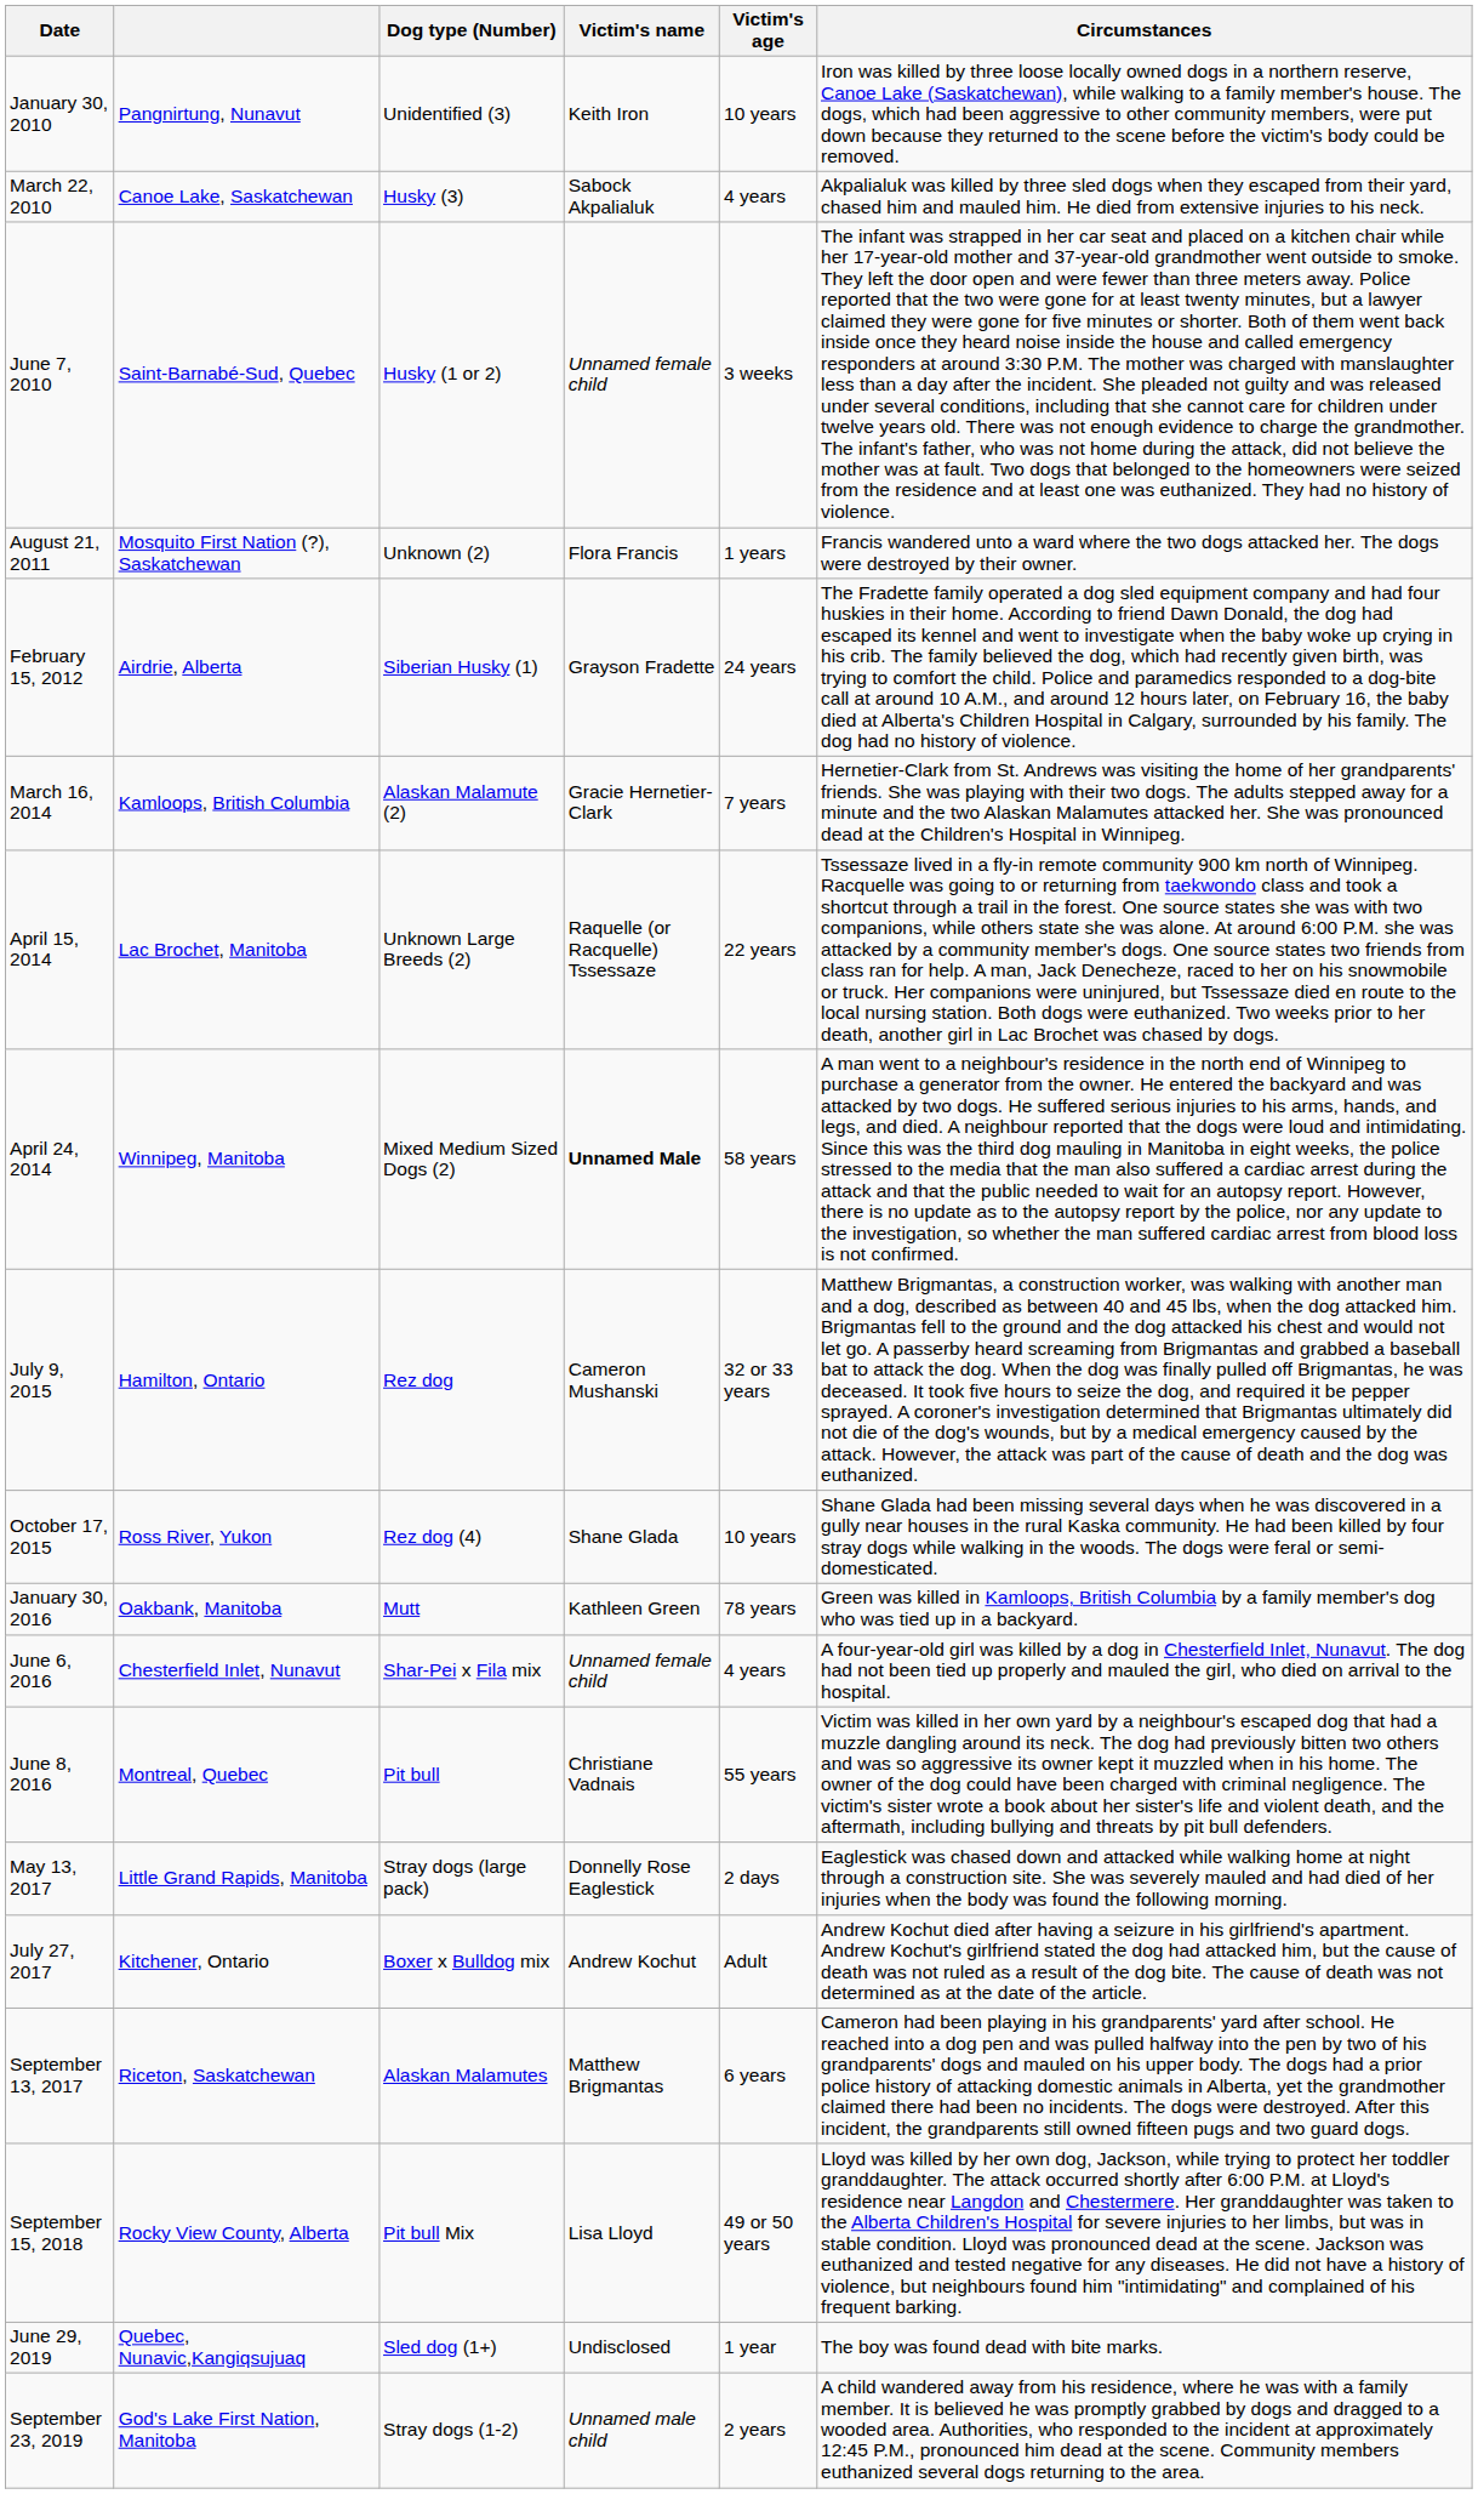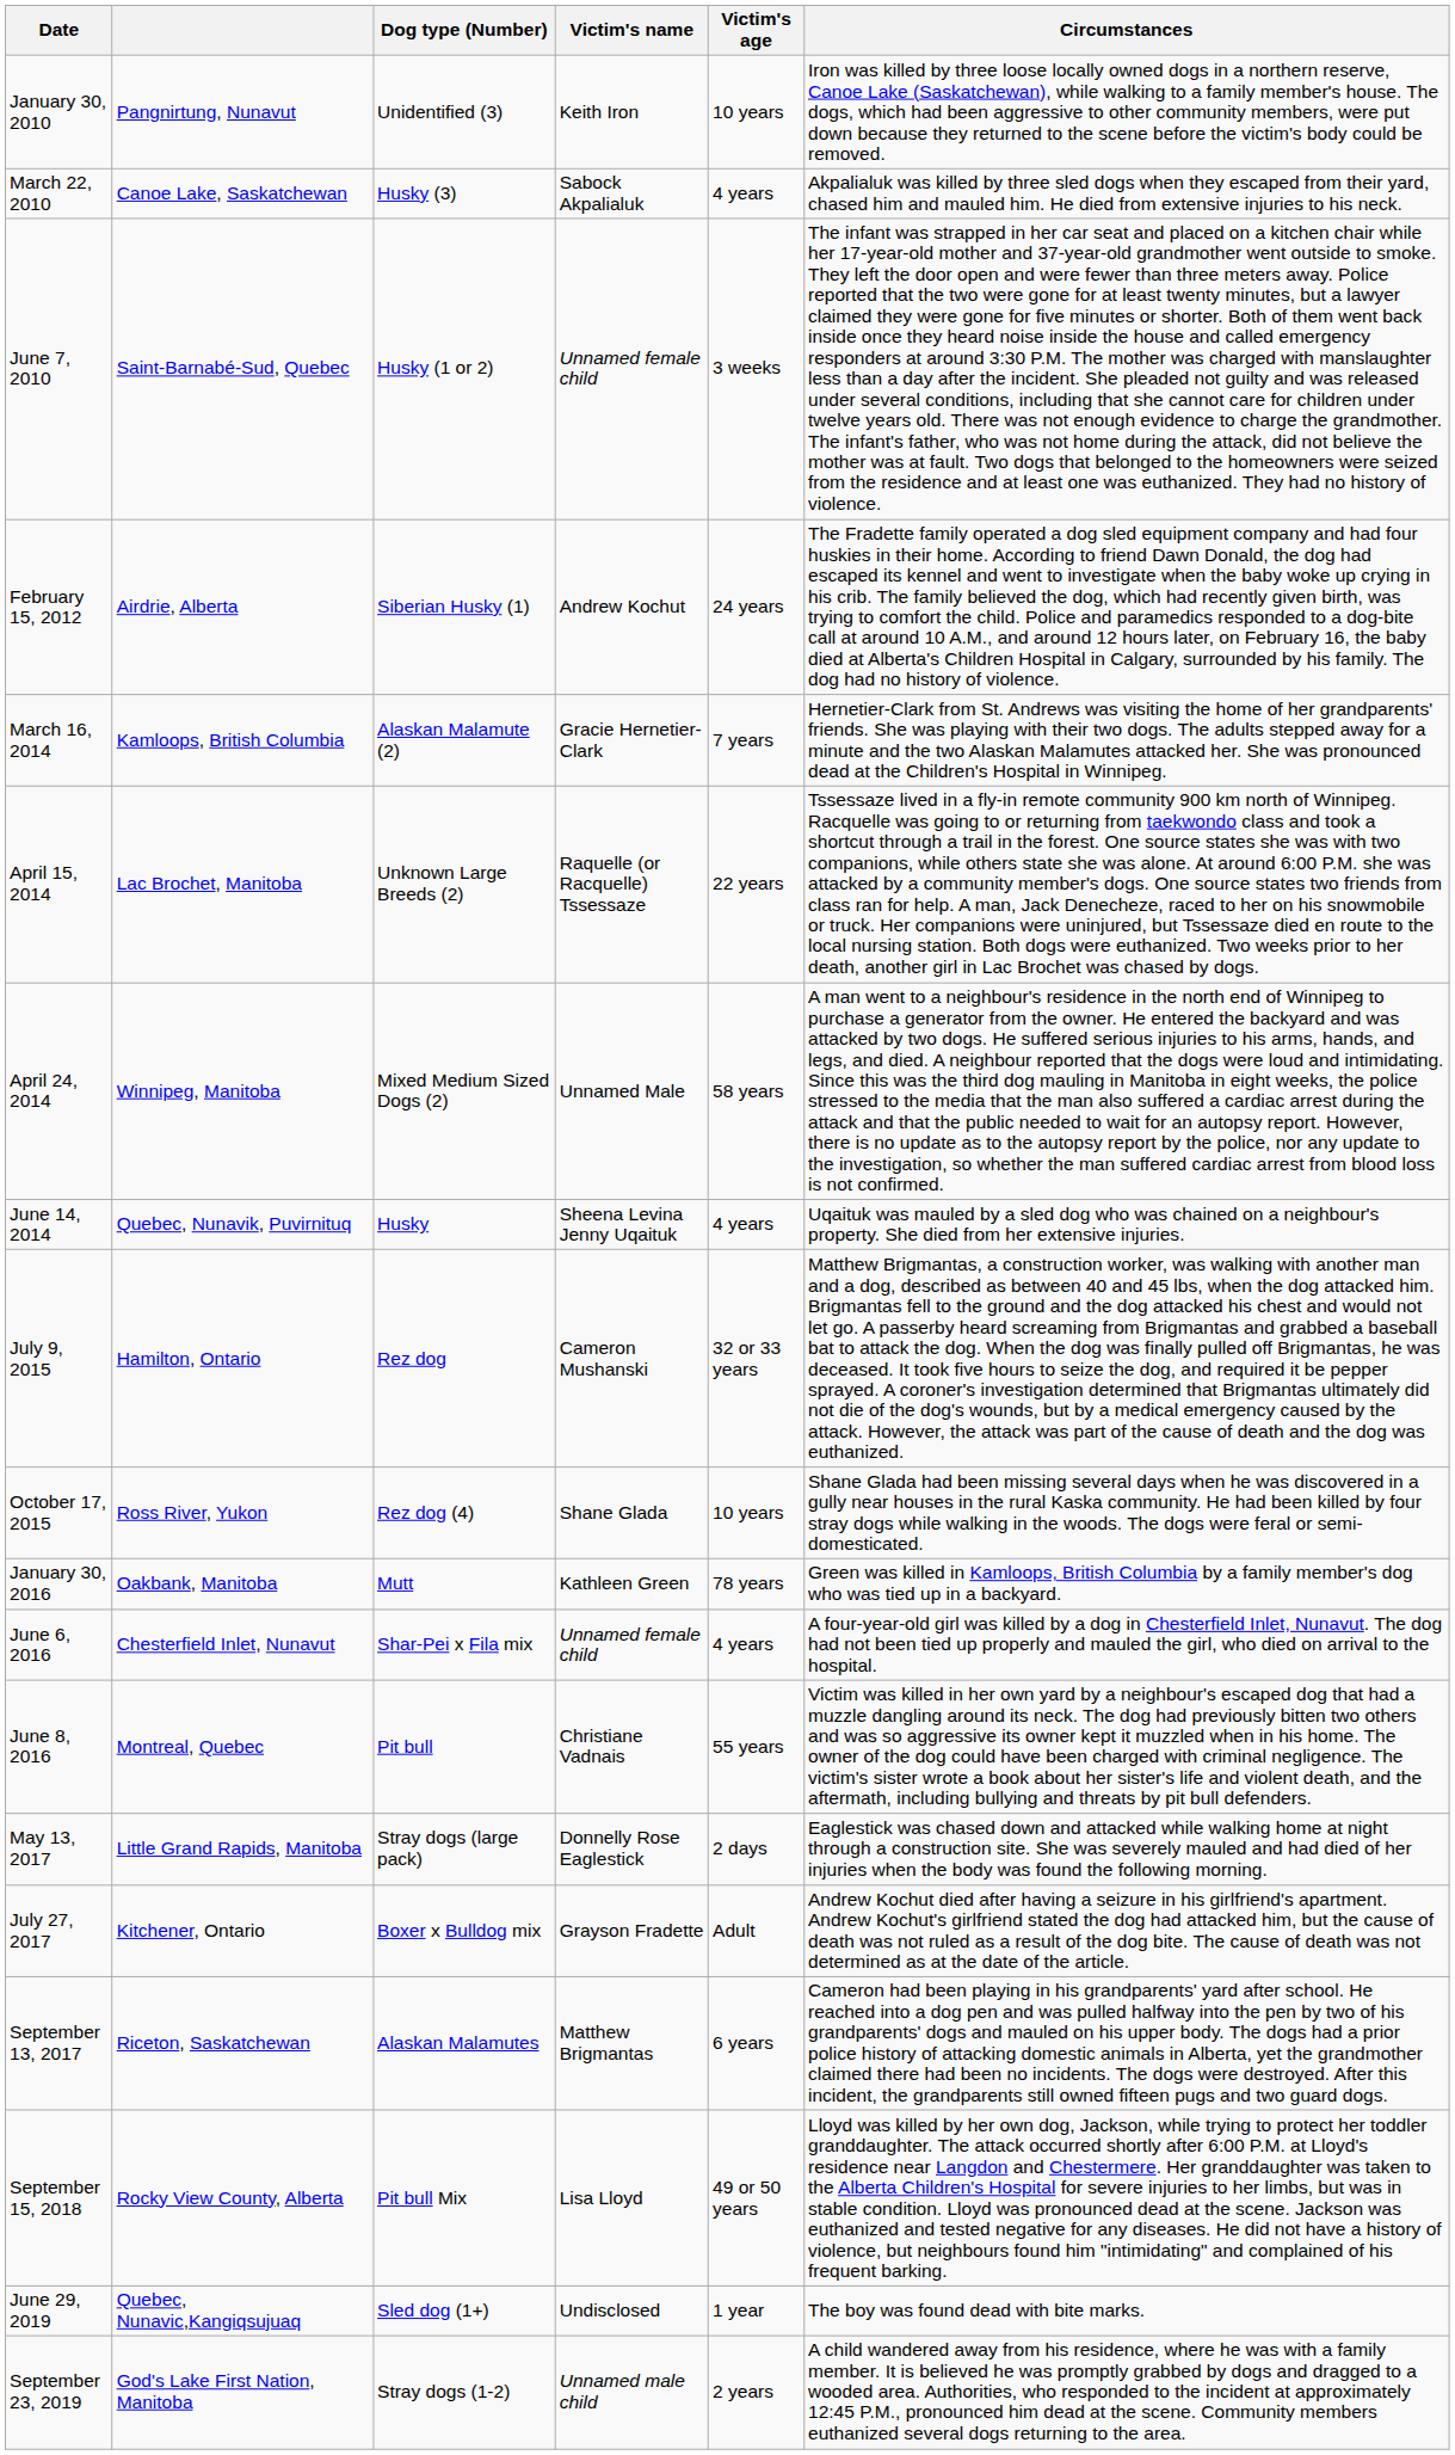 <table class="wikitable sortable">
 <tr>
 <th width="85">Date</th>
 <th></th>
 <th style="width:150px;">Dog type (Number)</th>
 <th style="width:125px;">Victim's name</th>
 <th width="75">Victim's age</th>
 <th style="width:550px;">Circumstances</th>
 </tr>
 <tr>
 <td>January 30, 2010</td>
 <td><a href='#'>Pangnirtung</a>, <a href='#'>Nunavut</a></td>
 <td>Unidentified (3)</td>
 <td>Keith Iron</td>
 <td>10 years</td>
 <td>Iron was killed by three loose locally owned dogs in a northern reserve, <a href='#'>Canoe Lake (Saskatchewan)</a>, while walking to a family member's house. The dogs, which had been aggressive to other community members, were put down because they returned to the scene before the victim's body could be removed.</td>
 </tr>
 <tr>
 <td>March 22, 2010</td>
 <td><a href='#'>Canoe Lake</a>, <a href='#'>Saskatchewan</a></td>
 <td><a href='#'>Husky</a> (3)</td>
 <td>Sabock Akpalialuk</td>
 <td>4 years</td>
 <td>Akpalialuk was killed by three sled dogs when they escaped from their yard, chased him and mauled him. He died from extensive injuries to his neck.</td>
 </tr>
 <tr>
 <td>June 7, 2010</td>
 <td><a href='#'>Saint-Barnabé-Sud</a>, <a href='#'>Quebec</a></td>
 <td><a href='#'>Husky</a> (1 or 2)</td>
 <td><em>Unnamed female child</em></td>
 <td>3 weeks</td>
 <td>The infant was strapped in her car seat and placed on a kitchen chair while her 17-year-old mother and 37-year-old grandmother went outside to smoke. They left the door open and were fewer than three meters away. Police reported that the two were gone for at least twenty minutes, but a lawyer claimed they were gone for five minutes or shorter. Both of them went back inside once they heard noise inside the house and called emergency responders at around 3:30 P.M. The mother was charged with manslaughter less than a day after the incident. She pleaded not guilty and was released under several conditions, including that she cannot care for children under twelve years old. There was not enough evidence to charge the grandmother. The infant's father, who was not home during the attack, did not believe the mother was at fault. Two dogs that belonged to the homeowners were seized from the residence and at least one was euthanized. They had no history of violence.</td>
 </tr>
 <tr>
-<td>August 21, 2011</td>
-<td><a href='#'>Mosquito First Nation</a> (?), <a href='#'>Saskatchewan</a></td>
-<td>Unknown (2)</td>
-<td>Flora Francis</td>
-<td>1 years</td>
-<td>Francis wandered unto a ward where the two dogs attacked her. The dogs were destroyed by their owner.</td>
-</tr>
-<tr>
 <td>February 15, 2012</td>
 <td><a href='#'>Airdrie</a>, <a href='#'>Alberta</a></td>
 <td><a href='#'>Siberian Husky</a> (1)</td>
-<td>Grayson Fradette</td>
+<td>Andrew Kochut</td>
 <td>24 years</td>
 <td>The Fradette family operated a dog sled equipment company and had four huskies in their home. According to friend Dawn Donald, the dog had escaped its kennel and went to investigate when the baby woke up crying in his crib. The family believed the dog, which had recently given birth, was trying to comfort the child. Police and paramedics responded to a dog-bite call at around 10 A.M., and around 12 hours later, on February 16, the baby died at Alberta's Children Hospital in Calgary, surrounded by his family. The dog had no history of violence.</td>
 </tr>
 <tr>
 <td>March 16, 2014</td>
 <td><a href='#'>Kamloops</a>, <a href='#'>British Columbia</a></td>
 <td><a href='#'>Alaskan Malamute</a> (2)</td>
 <td>Gracie Hernetier-Clark</td>
 <td>7 years</td>
 <td>Hernetier-Clark from St. Andrews was visiting the home of her grandparents' friends. She was playing with their two dogs. The adults stepped away for a minute and the two Alaskan Malamutes attacked her. She was pronounced dead at the Children's Hospital in Winnipeg.</td>
 </tr>
 <tr>
 <td>April 15, 2014</td>
 <td><a href='#'>Lac Brochet</a>, <a href='#'>Manitoba</a></td>
 <td>Unknown Large Breeds (2)</td>
 <td>Raquelle (or Racquelle) Tssessaze</td>
 <td>22 years</td>
 <td>Tssessaze lived in a fly-in remote community 900 km north of Winnipeg. Racquelle was going to or returning from <a href='#'>taekwondo</a> class and took a shortcut through a trail in the forest. One source states she was with two companions, while others state she was alone. At around 6:00 P.M. she was attacked by a community member's dogs. One source states two friends from class ran for help. A man, Jack Denecheze, raced to her on his snowmobile or truck. Her companions were uninjured, but Tssessaze died en route to the local nursing station. Both dogs were euthanized. Two weeks prior to her death, another girl in Lac Brochet was chased by dogs.</td>
 </tr>
 <tr>
 <td>April 24, 2014</td>
 <td><a href='#'>Winnipeg</a>, <a href='#'>Manitoba</a></td>
 <td>Mixed Medium Sized Dogs (2)</td>
-<td><strong>Unnamed Male</strong></td>
+<td>Unnamed Male</td>
 <td>58 years</td>
 <td>A man went to a neighbour's residence in the north end of Winnipeg to purchase a generator from the owner. He entered the backyard and was attacked by two dogs. He suffered serious injuries to his arms, hands, and legs, and died. A neighbour reported that the dogs were loud and intimidating. Since this was the third dog mauling in Manitoba in eight weeks, the police stressed to the media that the man also suffered a cardiac arrest during the attack and that the public needed to wait for an autopsy report. However, there is no update as to the autopsy report by the police, nor any update to the investigation, so whether the man suffered cardiac arrest from blood loss is not confirmed.</td>
+</tr>
+<tr>
+<td>June 14, 2014</td>
+<td><a href='#'>Quebec</a>, <a href='#'>Nunavik</a>, <a href='#'>Puvirnituq</a></td>
+<td><a href='#'>Husky</a></td>
+<td>Sheena Levina Jenny Uqaituk</td>
+<td>4 years</td>
+<td>Uqaituk was mauled by a sled dog who was chained on a neighbour's property. She died from her extensive injuries.</td>
 </tr>
 <tr>
 <td>July 9, 2015</td>
 <td><a href='#'>Hamilton</a>, <a href='#'>Ontario</a></td>
 <td><a href='#'>Rez dog</a></td>
 <td>Cameron Mushanski</td>
 <td>32 or 33 years</td>
 <td>Matthew Brigmantas, a construction worker, was walking with another man and a dog, described as between 40 and 45 lbs, when the dog attacked him. Brigmantas fell to the ground and the dog attacked his chest and would not let go. A passerby heard screaming from Brigmantas and grabbed a baseball bat to attack the dog. When the dog was finally pulled off Brigmantas, he was deceased. It took five hours to seize the dog, and required it be pepper sprayed. A coroner's investigation determined that Brigmantas ultimately did not die of the dog's wounds, but by a medical emergency caused by the attack. However, the attack was part of the cause of death and the dog was euthanized.</td>
 </tr>
 <tr>
 <td>October 17, 2015</td>
 <td><a href='#'>Ross River</a>, <a href='#'>Yukon</a></td>
 <td><a href='#'>Rez dog</a> (4)</td>
 <td>Shane Glada</td>
 <td>10 years</td>
 <td>Shane Glada had been missing several days when he was discovered in a gully near houses in the rural Kaska community. He had been killed by four stray dogs while walking in the woods. The dogs were feral or semi-domesticated.</td>
 </tr>
 <tr>
 <td>January 30, 2016</td>
 <td><a href='#'>Oakbank</a>, <a href='#'>Manitoba</a></td>
 <td><a href='#'>Mutt</a></td>
 <td>Kathleen Green</td>
 <td>78 years</td>
 <td>Green was killed in <a href='#'>Kamloops, British Columbia</a> by a family member's dog who was tied up in a backyard.</td>
 </tr>
 <tr>
 <td>June 6, 2016</td>
 <td><a href='#'>Chesterfield Inlet</a>, <a href='#'>Nunavut</a></td>
 <td><a href='#'>Shar-Pei</a> x <a href='#'>Fila</a> mix</td>
 <td><em>Unnamed female child</em></td>
 <td>4 years</td>
 <td>A four-year-old girl was killed by a dog in <a href='#'>Chesterfield Inlet, Nunavut</a>. The dog had not been tied up properly and mauled the girl, who died on arrival to the hospital.</td>
 </tr>
 <tr>
 <td>June 8, 2016</td>
 <td><a href='#'>Montreal</a>, <a href='#'>Quebec</a></td>
 <td><a href='#'>Pit bull</a></td>
 <td>Christiane Vadnais</td>
 <td>55 years</td>
 <td>Victim was killed in her own yard by a neighbour's escaped dog that had a muzzle dangling around its neck. The dog had previously bitten two others and was so aggressive its owner kept it muzzled when in his home. The owner of the dog could have been charged with criminal negligence. The victim's sister wrote a book about her sister's life and violent death, and the aftermath, including bullying and threats by pit bull defenders.</td>
 </tr>
 <tr>
 <td>May 13, 2017</td>
 <td><a href='#'>Little Grand Rapids</a>, <a href='#'>Manitoba</a></td>
 <td>Stray dogs (large pack)</td>
 <td>Donnelly Rose Eaglestick</td>
 <td>2 days</td>
 <td>Eaglestick was chased down and attacked while walking home at night through a construction site. She was severely mauled and had died of her injuries when the body was found the following morning.</td>
 </tr>
 <tr>
 <td>July 27, 2017</td>
 <td><a href='#'>Kitchener</a>, Ontario</td>
 <td><a href='#'>Boxer</a> x <a href='#'>Bulldog</a> mix</td>
-<td>Andrew Kochut</td>
+<td>Grayson Fradette</td>
 <td>Adult</td>
 <td>Andrew Kochut died after having a seizure in his girlfriend's apartment. Andrew Kochut's girlfriend stated the dog had attacked him, but the cause of death was not ruled as a result of the dog bite. The cause of death was not determined as at the date of the article.</td>
 </tr>
 <tr>
 <td>September 13, 2017</td>
 <td><a href='#'>Riceton</a>, <a href='#'>Saskatchewan</a></td>
 <td><a href='#'>Alaskan Malamutes</a></td>
 <td>Matthew Brigmantas</td>
 <td>6 years</td>
 <td>Cameron had been playing in his grandparents' yard after school. He reached into a dog pen and was pulled halfway into the pen by two of his grandparents' dogs and mauled on his upper body. The dogs had a prior police history of attacking domestic animals in Alberta, yet the grandmother claimed there had been no incidents. The dogs were destroyed. After this incident, the grandparents still owned fifteen pugs and two guard dogs.</td>
 </tr>
 <tr>
 <td>September 15, 2018</td>
 <td><a href='#'>Rocky View County</a>, <a href='#'>Alberta</a></td>
 <td><a href='#'>Pit bull</a> Mix</td>
 <td>Lisa Lloyd</td>
 <td>49 or 50 years</td>
 <td>Lloyd was killed by her own dog, Jackson, while trying to protect her toddler granddaughter. The attack occurred shortly after 6:00 P.M. at Lloyd's residence near <a href='#'>Langdon</a> and <a href='#'>Chestermere</a>. Her granddaughter was taken to the <a href='#'>Alberta Children's Hospital</a> for severe injuries to her limbs, but was in stable condition. Lloyd was pronounced dead at the scene. Jackson was euthanized and tested negative for any diseases. He did not have a history of violence, but neighbours found him "intimidating" and complained of his frequent barking.</td>
 </tr>
 <tr>
 <td>June 29, 2019</td>
 <td><a href='#'>Quebec</a>, <a href='#'>Nunavic</a>,<a href='#'>Kangiqsujuaq</a></td>
 <td><a href='#'>Sled dog</a> (1+)</td>
 <td>Undisclosed</td>
 <td>1 year</td>
 <td>The boy was found dead with bite marks.</td>
 </tr>
 <tr>
 <td>September 23, 2019</td>
 <td><a href='#'>God's Lake First Nation</a>, <a href='#'>Manitoba</a></td>
 <td>Stray dogs (1-2)</td>
 <td><em>Unnamed male child</em></td>
 <td>2 years</td>
 <td>A child wandered away from his residence, where he was with a family member. It is believed he was promptly grabbed by dogs and dragged to a wooded area. Authorities, who responded to the incident at approximately 12:45 P.M., pronounced him dead at the scene. Community members euthanized several dogs returning to the area.</td>
 </tr>
 </table>
